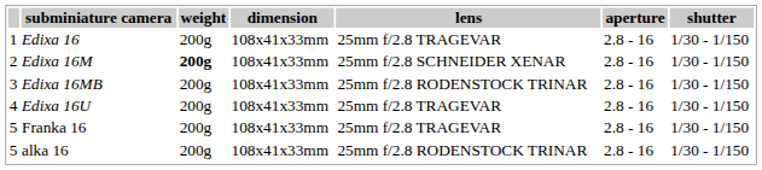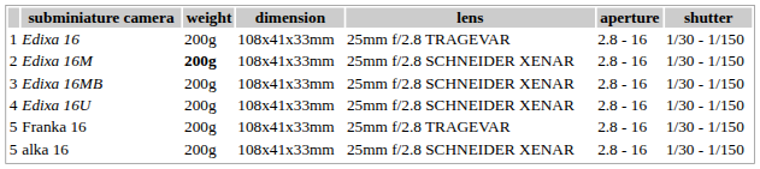 <table border="0" width="750" align="center" style="border: 1px solid #999; background-color:#FFFFFF">
 <tr align="center" bgcolor="#CCCCCC">
 <th></th>
 <th>subminiature camera</th>
 <th>weight</th>
 <th>dimension</th>
 <th>lens</th>
 <th>aperture</th>
 <th>shutter</th>
 </tr>
 <tr ----bgcolor="#EFEFEF">
 <td>1</td>
 <td><em>Edixa 16</em></td>
 <td>200g</td>
 <td>108x41x33mm</td>
 <td>25mm f/2.8 TRAGEVAR</td>
 <td>2.8 - 16</td>
 <td>1/30 - 1/150</td>
 </tr>
 <tr ---->
 <td>2</td>
 <td><em>Edixa 16M</em></td>
 <td><strong>200g</strong></td>
 <td>108x41x33mm</td>
 <td>25mm f/2.8 SCHNEIDER XENAR</td>
 <td>2.8 - 16</td>
 <td>1/30 - 1/150</td>
 </tr>
 <tr ---->
 <td>3</td>
 <td><em>Edixa 16MB</em></td>
 <td>200g</td>
 <td>108x41x33mm</td>
-<td>25mm f/2.8 RODENSTOCK TRINAR</td>
+<td>25mm f/2.8 SCHNEIDER XENAR</td>
 <td>2.8 - 16</td>
 <td>1/30 - 1/150</td>
 </tr>
 <tr ---->
 <td>4</td>
 <td><em>Edixa 16U</em></td>
 <td>200g</td>
 <td>108x41x33mm</td>
-<td>25mm f/2.8 TRAGEVAR</td>
+<td>25mm f/2.8 SCHNEIDER XENAR</td>
 <td>2.8 - 16</td>
 <td>1/30 - 1/150</td>
 </tr>
 <tr ---->
 <td>5</td>
 <td>Franka 16</td>
 <td>200g</td>
 <td>108x41x33mm</td>
 <td>25mm f/2.8 TRAGEVAR</td>
 <td>2.8 - 16</td>
 <td>1/30 - 1/150</td>
 </tr>
 <tr ---->
 <td>5</td>
 <td>alka 16</td>
 <td>200g</td>
 <td>108x41x33mm</td>
-<td>25mm f/2.8 RODENSTOCK TRINAR</td>
+<td>25mm f/2.8 SCHNEIDER XENAR</td>
 <td>2.8 - 16</td>
 <td>1/30 - 1/150</td>
 </tr>
 <tr ---->
 </tr>
 </table>
